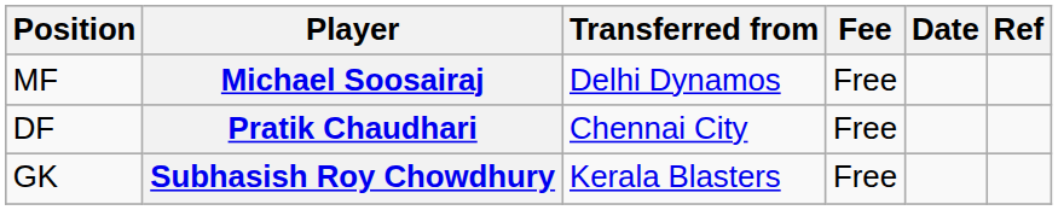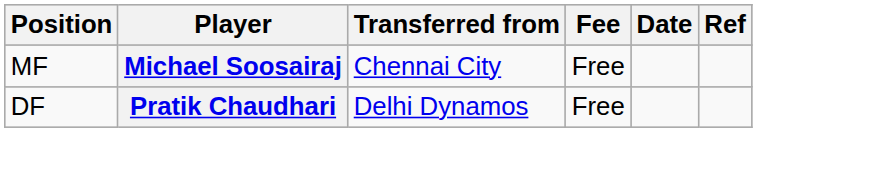 <table class="wikitable plainrowheaders" style="text-align:center; text-align:left">
 <tr>
 <th scope="col">Position</th>
 <th scope="col">Player</th>
 <th scope="col">Transferred from</th>
 <th scope="col">Fee</th>
 <th scope="col">Date</th>
 <th scope="col">Ref</th>
 </tr>
 <tr>
 <td>MF</td>
 <th scope="row"> <a href='#'>Michael Soosairaj</a></th>
-<td><a href='#'>Delhi Dynamos</a></td>
+<td> <a href='#'>Chennai City</a></td>
 <td>Free</td>
 <td></td>
 <td></td>
 </tr>
 <tr>
 <td>DF</td>
 <th scope="row"> <a href='#'>Pratik Chaudhari</a></th>
-<td> <a href='#'>Chennai City</a></td>
-<td>Free</td>
-<td></td>
-<td></td>
-</tr>
-<tr>
-<td>GK</td>
-<th scope="row"> <a href='#'>Subhasish Roy Chowdhury</a></th>
-<td><a href='#'>Kerala Blasters</a></td>
+<td><a href='#'>Delhi Dynamos</a></td>
 <td>Free</td>
 <td></td>
 <td></td>
 </tr>
 </table>
